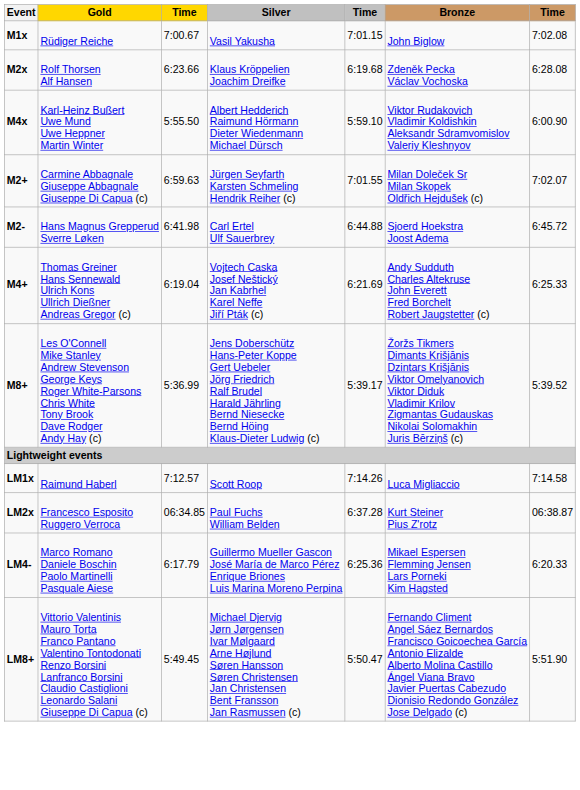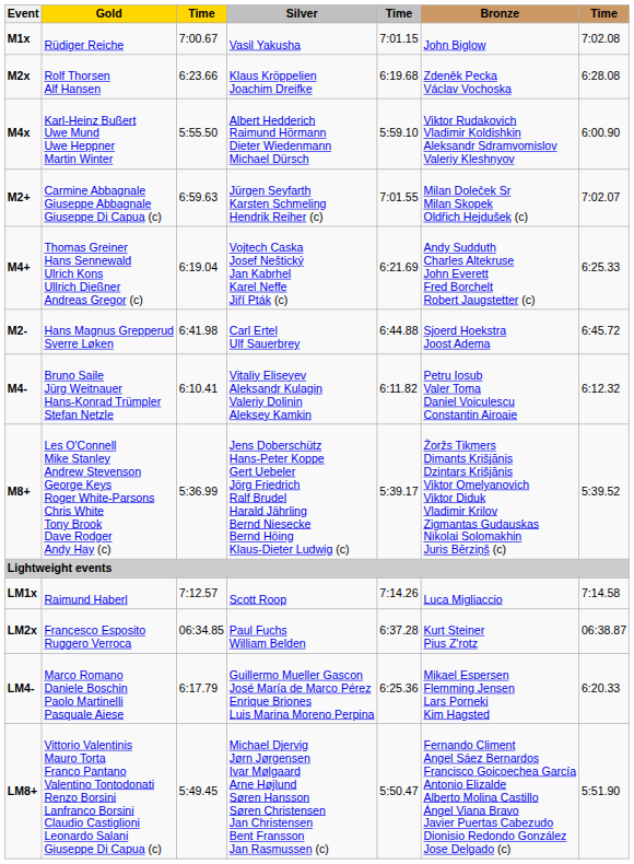 <table class="wikitable">
 <tr>
 <th>Event</th>
 <th style="background: gold;">Gold</th>
 <th style="background: gold;">Time</th>
 <th style="background: silver;">Silver</th>
 <th style="background: silver;">Time</th>
 <th style="background: #cc9966;">Bronze</th>
 <th style="background: #cc9966;">Time</th>
 </tr>
 <tr>
 <td><strong>M1x </strong></td>
 <td><br><a href='#'>Rüdiger Reiche</a></td>
 <td>7:00.67</td>
 <td> <br><a href='#'>Vasil Yakusha</a></td>
 <td>7:01.15</td>
 <td> <br><a href='#'>John Biglow</a></td>
 <td>7:02.08</td>
 </tr>
 <tr>
 <td><strong>M2x </strong></td>
 <td> <br><a href='#'>Rolf Thorsen</a><br><a href='#'>Alf Hansen</a></td>
 <td>6:23.66</td>
 <td> <br><a href='#'>Klaus Kröppelien</a><br><a href='#'>Joachim Dreifke</a></td>
 <td>6:19.68</td>
 <td> <br><a href='#'>Zdeněk Pecka</a><br><a href='#'>Václav Vochoska</a></td>
 <td>6:28.08</td>
 </tr>
 <tr>
 <td><strong>M4x </strong></td>
 <td> <br><a href='#'>Karl-Heinz Bußert</a><br><a href='#'>Uwe Mund</a><br><a href='#'>Uwe Heppner</a><br><a href='#'>Martin Winter</a></td>
 <td>5:55.50</td>
 <td> <br><a href='#'>Albert Hedderich</a><br><a href='#'>Raimund Hörmann</a><br><a href='#'>Dieter Wiedenmann</a><br><a href='#'>Michael Dürsch</a></td>
 <td>5:59.10</td>
 <td> <br><a href='#'>Viktor Rudakovich</a><br><a href='#'>Vladimir Koldishkin</a><br><a href='#'>Aleksandr Sdramvomislov</a><br><a href='#'>Valeriy Kleshnyov</a></td>
 <td>6:00.90</td>
 </tr>
 <tr>
 <td><strong>M2+</strong></td>
 <td> <br><a href='#'>Carmine Abbagnale</a><br><a href='#'>Giuseppe Abbagnale</a><br><a href='#'>Giuseppe Di Capua</a> (c)</td>
 <td>6:59.63</td>
 <td> <br><a href='#'>Jürgen Seyfarth</a><br><a href='#'>Karsten Schmeling</a><br><a href='#'>Hendrik Reiher</a> (c)</td>
 <td>7:01.55</td>
 <td> <br><a href='#'>Milan Doleček Sr</a><br><a href='#'>Milan Skopek</a><br><a href='#'>Oldřich Hejdušek</a> (c)</td>
 <td>7:02.07</td>
 </tr>
 <tr>
+<td><strong>M4+</strong></td>
+<td> <br><a href='#'>Thomas Greiner</a><br><a href='#'>Hans Sennewald</a><br><a href='#'>Ulrich Kons</a><br><a href='#'>Ullrich Dießner</a><br><a href='#'>Andreas Gregor</a> (c)</td>
+<td>6:19.04</td>
+<td> <br><a href='#'>Vojtech Caska</a><br><a href='#'>Josef Neštický</a><br><a href='#'>Jan Kabrhel</a><br><a href='#'>Karel Neffe</a><br><a href='#'>Jiří Pták</a> (c)</td>
+<td>6:21.69</td>
+<td> <br><a href='#'>Andy Sudduth</a><br><a href='#'>Charles Altekruse</a><br><a href='#'>John Everett</a><br><a href='#'>Fred Borchelt</a><br><a href='#'>Robert Jaugstetter</a> (c)</td>
+<td>6:25.33</td>
+</tr>
+<tr>
 <td><strong>M2-</strong></td>
 <td> <br><a href='#'>Hans Magnus Grepperud</a><br><a href='#'>Sverre Løken</a></td>
 <td>6:41.98</td>
 <td> <br><a href='#'>Carl Ertel</a><br><a href='#'>Ulf Sauerbrey</a></td>
 <td>6:44.88</td>
 <td> <br><a href='#'>Sjoerd Hoekstra</a><br><a href='#'>Joost Adema</a></td>
 <td>6:45.72</td>
 </tr>
 <tr>
-<td><strong>M4+</strong></td>
-<td> <br><a href='#'>Thomas Greiner</a><br><a href='#'>Hans Sennewald</a><br><a href='#'>Ulrich Kons</a><br><a href='#'>Ullrich Dießner</a><br><a href='#'>Andreas Gregor</a> (c)</td>
-<td>6:19.04</td>
-<td> <br><a href='#'>Vojtech Caska</a><br><a href='#'>Josef Neštický</a><br><a href='#'>Jan Kabrhel</a><br><a href='#'>Karel Neffe</a><br><a href='#'>Jiří Pták</a> (c)</td>
-<td>6:21.69</td>
-<td> <br><a href='#'>Andy Sudduth</a><br><a href='#'>Charles Altekruse</a><br><a href='#'>John Everett</a><br><a href='#'>Fred Borchelt</a><br><a href='#'>Robert Jaugstetter</a> (c)</td>
-<td>6:25.33</td>
+<td><strong>M4-</strong></td>
+<td> <br><a href='#'>Bruno Saile</a><br><a href='#'>Jürg Weitnauer</a><br><a href='#'>Hans-Konrad Trümpler</a><br><a href='#'>Stefan Netzle</a><br></td>
+<td>6:10.41</td>
+<td> <br><a href='#'>Vitaliy Eliseyev</a><br><a href='#'>Aleksandr Kulagin</a><br><a href='#'>Valeriy Dolinin</a><br><a href='#'>Aleksey Kamkin</a><br></td>
+<td>6:11.82</td>
+<td> <br><a href='#'>Petru Iosub</a><br><a href='#'>Valer Toma</a><br><a href='#'>Daniel Voiculescu</a><br><a href='#'>Constantin Airoaie</a><br></td>
+<td>6:12.32</td>
 </tr>
 <tr>
 <td><strong>M8+</strong></td>
 <td> <br><a href='#'>Les O'Connell</a><br><a href='#'>Mike Stanley</a><br><a href='#'>Andrew Stevenson</a><br><a href='#'>George Keys</a><br><a href='#'>Roger White-Parsons</a><br><a href='#'>Chris White</a><br><a href='#'>Tony Brook</a><br><a href='#'>Dave Rodger</a><br><a href='#'>Andy Hay</a> (c)</td>
 <td>5:36.99</td>
 <td> <br><a href='#'>Jens Doberschütz</a><br><a href='#'>Hans-Peter Koppe</a><br><a href='#'>Gert Uebeler</a><br><a href='#'>Jörg Friedrich</a><br><a href='#'>Ralf Brudel</a><br><a href='#'>Harald Jährling</a><br><a href='#'>Bernd Niesecke</a><br><a href='#'>Bernd Höing</a><br><a href='#'>Klaus-Dieter Ludwig</a> (c)</td>
 <td>5:39.17</td>
 <td> <br><a href='#'>Žoržs Tikmers</a><br><a href='#'>Dimants Krišjānis</a><br><a href='#'>Dzintars Krišjānis</a><br><a href='#'>Viktor Omelyanovich</a><br><a href='#'>Viktor Diduk</a><br><a href='#'>Vladimir Krilov</a><br><a href='#'>Zigmantas Gudauskas</a><br><a href='#'>Nikolai Solomakhin</a><br><a href='#'>Juris Bērziņš</a> (c)</td>
 <td>5:39.52</td>
 </tr>
 <tr style="background:#ccc;">
 <td colspan=7><strong>Lightweight events</strong></td>
 </tr>
 <tr>
 <td><strong>LM1x</strong></td>
 <td> <br><a href='#'>Raimund Haberl</a></td>
 <td>7:12.57</td>
 <td> <br><a href='#'>Scott Roop</a></td>
 <td>7:14.26</td>
 <td> <br><a href='#'>Luca Migliaccio</a></td>
 <td>7:14.58</td>
 </tr>
 <tr>
 <td><strong>LM2x</strong></td>
 <td> <br><a href='#'>Francesco Esposito</a><br><a href='#'>Ruggero Verroca</a></td>
 <td>06:34.85</td>
 <td> <br><a href='#'>Paul Fuchs</a><br><a href='#'>William Belden</a></td>
 <td>6:37.28</td>
 <td> <br><a href='#'>Kurt Steiner</a><br><a href='#'>Pius Z'rotz</a></td>
 <td>06:38.87</td>
 </tr>
 <tr>
 <td><strong>LM4-</strong></td>
 <td> <br><a href='#'>Marco Romano</a><br><a href='#'>Daniele Boschin</a><br><a href='#'>Paolo Martinelli</a><br><a href='#'>Pasquale Aiese</a></td>
 <td>6:17.79</td>
 <td> <br><a href='#'>Guillermo Mueller Gascon</a><br><a href='#'>José María de Marco Pérez</a><br><a href='#'>Enrique Briones</a><br><a href='#'>Luis Marina Moreno Perpina</a></td>
 <td>6:25.36</td>
 <td> <br><a href='#'>Mikael Espersen</a><br><a href='#'>Flemming Jensen</a><br><a href='#'>Lars Porneki</a><br><a href='#'>Kim Hagsted</a></td>
 <td>6:20.33</td>
 </tr>
 <tr>
 <td><strong>LM8+</strong></td>
 <td> <br> <a href='#'>Vittorio Valentinis</a> <br> <a href='#'>Mauro Torta</a> <br> <a href='#'>Franco Pantano</a> <br> <a href='#'>Valentino Tontodonati</a> <br> <a href='#'>Renzo Borsini</a> <br> <a href='#'>Lanfranco Borsini</a> <br> <a href='#'>Claudio Castiglioni</a> <br> <a href='#'>Leonardo Salani</a> <br> <a href='#'>Giuseppe Di Capua</a> (c)</td>
 <td>5:49.45</td>
 <td> <br> <a href='#'>Michael Djervig</a> <br> <a href='#'>Jørn Jørgensen</a> <br> <a href='#'>Ivar Mølgaard</a> <br> <a href='#'>Arne Højlund</a> <br> <a href='#'>Søren Hansson</a> <br> <a href='#'>Søren Christensen</a> <br> <a href='#'>Jan Christensen</a> <br> <a href='#'>Bent Fransson</a> <br> <a href='#'>Jan Rasmussen</a> (c)</td>
 <td>5:50.47</td>
 <td> <br> <a href='#'>Fernando Climent</a> <br> <a href='#'>Angel Sáez Bernardos</a> <br> <a href='#'>Francisco Goicoechea García</a> <br> <a href='#'>Antonio Elizalde</a> <br> <a href='#'>Alberto Molina Castillo</a> <br> <a href='#'>Ángel Viana Bravo</a> <br> <a href='#'>Javier Puertas Cabezudo</a> <br> <a href='#'>Dionisio Redondo González</a> <br> <a href='#'>Jose Delgado</a> (c)</td>
 <td>5:51.90</td>
 </tr>
 </table>
